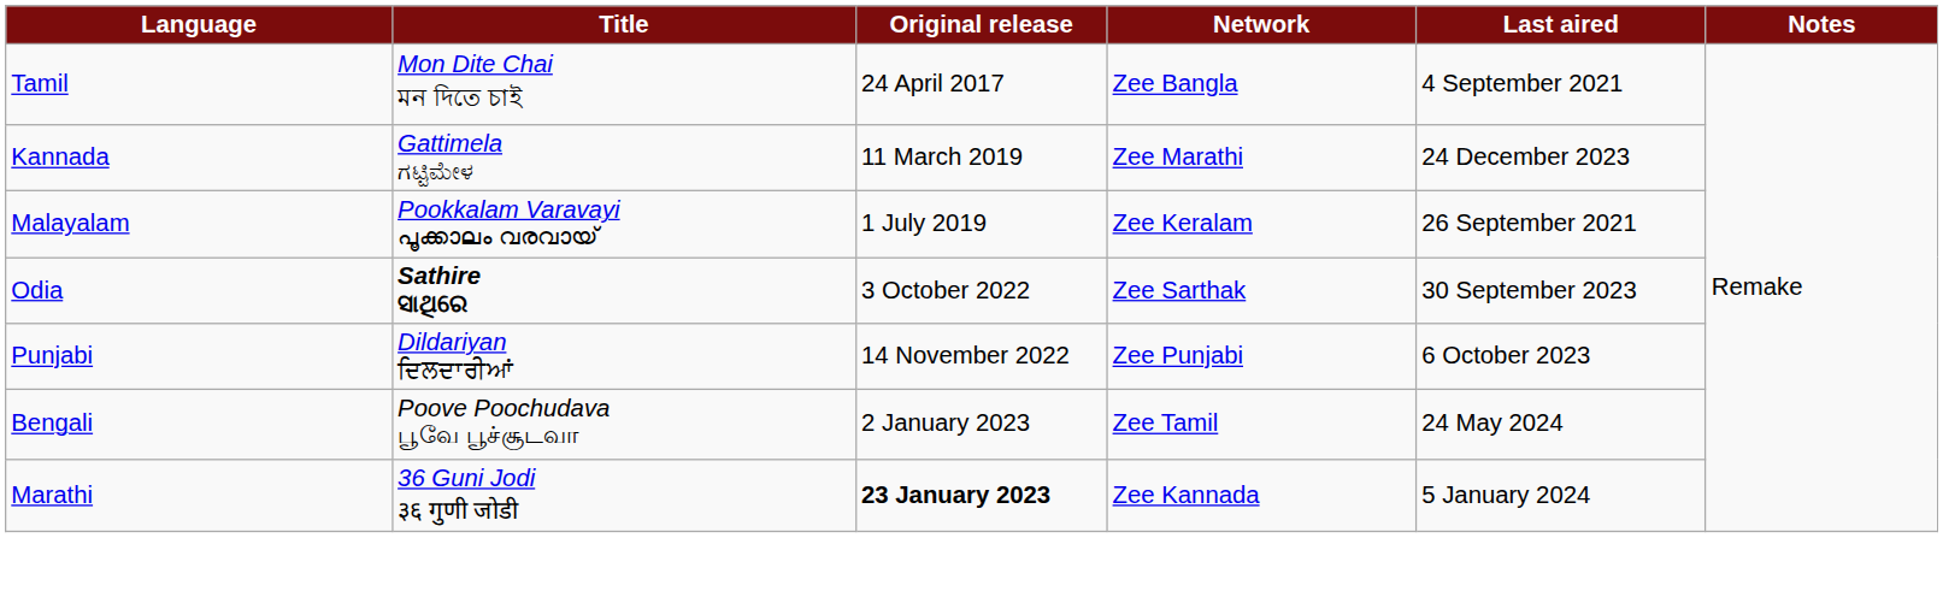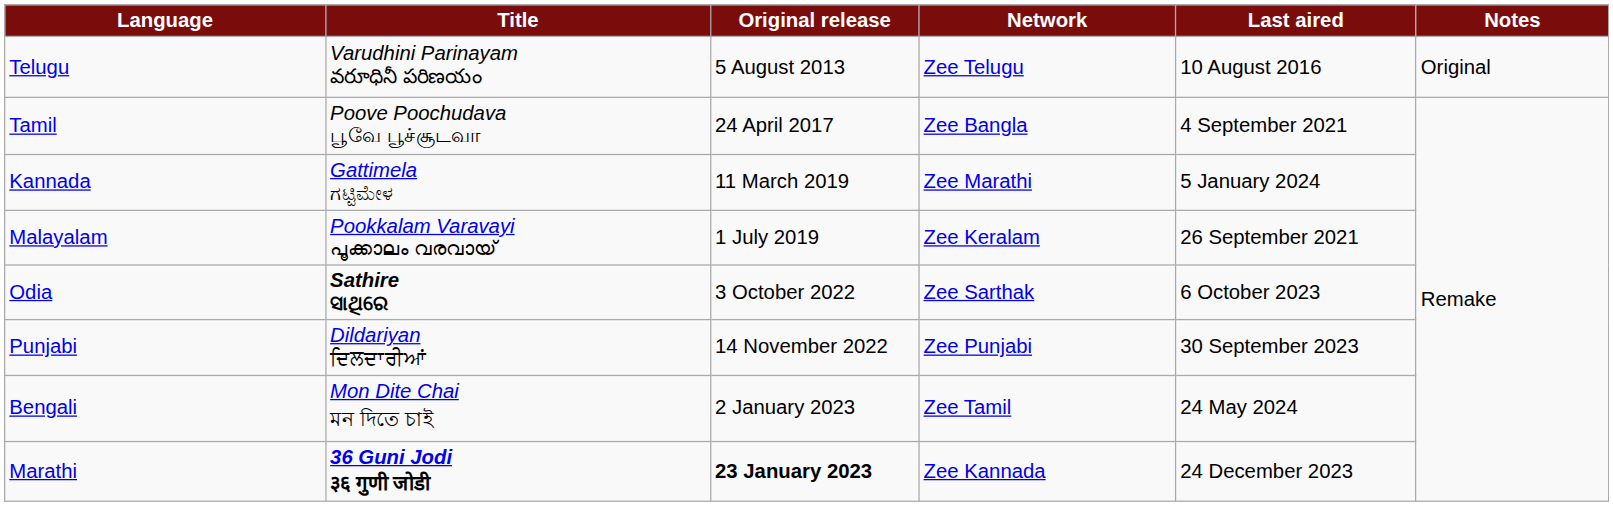 <table class="wikitable" style="width: 100%; margin-right: 0;">
 <tr style="color:white">
 <th style="background:#7b0c0c; width:20%;">Language</th>
 <th style="background:#7b0c0c; width:24%;">Title</th>
 <th style="background:#7b0c0c; width:13%;">Original release</th>
 <th style="background:#7b0c0c; width:16%;">Network</th>
 <th style="background:#7b0c0c; width:15%;">Last aired</th>
 <th style="background:#7b0c0c; width:18%;">Notes</th>
 </tr>
 <tr>
+<td><a href='#'>Telugu</a></td>
+<td><em>Varudhini Parinayam</em> <br> వరూధినీ పరిణయం</td>
+<td>5 August 2013</td>
+<td><a href='#'>Zee Telugu</a></td>
+<td>10 August 2016</td>
+<td>Original</td>
+</tr>
+<tr>
 <td><a href='#'>Tamil</a></td>
-<td><em><a href='#'>Mon Dite Chai</a></em> <br> মন দিতে চাই</td>
+<td><em>Poove Poochudava</em> <br> பூவே பூச்சூடவா</td>
 <td>24 April 2017</td>
 <td><a href='#'>Zee Bangla</a></td>
 <td>4 September 2021</td>
 <td rowspan="7">Remake</td>
 </tr>
 <tr>
 <td><a href='#'>Kannada</a></td>
 <td><em><a href='#'>Gattimela</a></em> <br> ಗಟ್ಟಿಮೇಳ</td>
 <td>11 March 2019</td>
 <td><a href='#'>Zee Marathi</a></td>
-<td>24 December 2023</td>
+<td>5 January 2024</td>
 </tr>
 <tr>
 <td><a href='#'>Malayalam</a></td>
 <td><em><a href='#'>Pookkalam Varavayi</a></em> <br> പൂക്കാലം വരവായ്</td>
 <td>1 July 2019</td>
 <td><a href='#'>Zee Keralam</a></td>
 <td>26 September 2021</td>
 </tr>
 <tr>
 <td><a href='#'>Odia</a></td>
 <td><strong><em>Sathire</em> <br> ସାଥିରେ</strong></td>
 <td>3 October 2022</td>
 <td><a href='#'>Zee Sarthak</a></td>
-<td>30 September 2023</td>
+<td>6 October 2023</td>
 </tr>
 <tr>
 <td><a href='#'>Punjabi</a></td>
 <td><em><a href='#'>Dildariyan</a></em> <br> ਦਿਲਦਾਰੀਆਂ</td>
 <td>14 November 2022</td>
 <td><a href='#'>Zee Punjabi</a></td>
-<td>6 October 2023</td>
+<td>30 September 2023</td>
 </tr>
 <tr>
 <td><a href='#'>Bengali</a></td>
-<td><em>Poove Poochudava</em> <br> பூவே பூச்சூடவா</td>
+<td><em><a href='#'>Mon Dite Chai</a></em> <br> মন দিতে চাই</td>
 <td>2 January 2023</td>
 <td><a href='#'>Zee Tamil</a></td>
 <td>24 May 2024</td>
 </tr>
 <tr>
 <td><a href='#'>Marathi</a></td>
-<td><em><a href='#'>36 Guni Jodi</a></em> <br> ३६ गुणी जोडी</td>
+<td><strong><em><a href='#'>36 Guni Jodi</a></em> <br> ३६ गुणी जोडी</strong></td>
 <td><strong>23 January 2023</strong></td>
 <td><a href='#'>Zee Kannada</a></td>
-<td>5 January 2024</td>
+<td>24 December 2023</td>
 </tr>
 </table>
